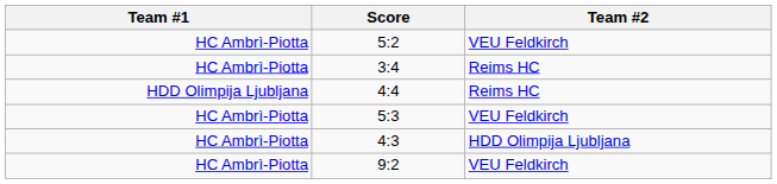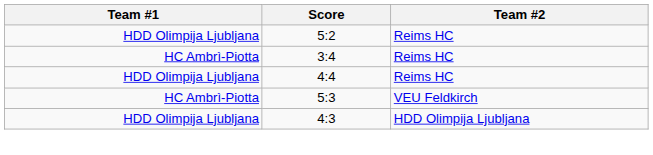 <table class="wikitable" style="text-align: center;">
 <tr>
 <th width=22%>Team #1</th>
 <th width=11%>Score</th>
 <th width=22%>Team #2</th>
 </tr>
 <tr>
-<td style="text-align: right;"><a href='#'>HC Ambrì-Piotta</a> </td>
+<td style="text-align: right;"><a href='#'>HDD Olimpija Ljubljana</a> </td>
 <td>5:2</td>
-<td style="text-align: left;"> <a href='#'>VEU Feldkirch</a></td>
+<td style="text-align: left;"> <a href='#'>Reims HC</a></td>
 </tr>
 <tr>
 <td style="text-align: right;"><a href='#'>HC Ambrì-Piotta</a> </td>
 <td>3:4</td>
 <td style="text-align: left;"> <a href='#'>Reims HC</a></td>
 </tr>
 <tr>
 <td style="text-align: right;"><a href='#'>HDD Olimpija Ljubljana</a> </td>
 <td>4:4</td>
 <td style="text-align: left;"> <a href='#'>Reims HC</a></td>
 </tr>
 <tr>
 <td style="text-align: right;"><a href='#'>HC Ambrì-Piotta</a> </td>
 <td>5:3</td>
 <td style="text-align: left;"> <a href='#'>VEU Feldkirch</a></td>
 </tr>
 <tr>
-<td style="text-align: right;"><a href='#'>HC Ambrì-Piotta</a> </td>
+<td style="text-align: right;"><a href='#'>HDD Olimpija Ljubljana</a> </td>
 <td>4:3</td>
 <td style="text-align: left;"> <a href='#'>HDD Olimpija Ljubljana</a></td>
 </tr>
-<tr>
-<td style="text-align: right;"><a href='#'>HC Ambrì-Piotta</a> </td>
-<td>9:2</td>
-<td style="text-align: left;"> <a href='#'>VEU Feldkirch</a></td>
-</tr>
 </table>
